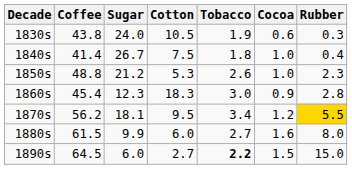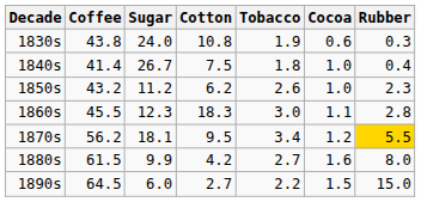 <table class="wikitable" align="center" style="text-align:right;">
 <tr>
 <th>Decade</th>
 <th>Coffee</th>
 <th>Sugar</th>
 <th>Cotton</th>
 <th>Tobacco</th>
 <th>Cocoa</th>
 <th>Rubber</th>
 </tr>
 <tr>
 <td>1830s</td>
 <td>43.8</td>
 <td>24.0</td>
-<td>10.5</td>
+<td>10.8</td>
 <td>1.9</td>
 <td>0.6</td>
 <td>0.3</td>
 </tr>
 <tr>
 <td>1840s</td>
 <td>41.4</td>
 <td>26.7</td>
 <td>7.5</td>
 <td>1.8</td>
 <td>1.0</td>
 <td>0.4</td>
 </tr>
 <tr>
 <td>1850s</td>
-<td>48.8</td>
-<td>21.2</td>
-<td>5.3</td>
+<td>43.2</td>
+<td>11.2</td>
+<td>6.2</td>
 <td>2.6</td>
 <td>1.0</td>
 <td>2.3</td>
 </tr>
 <tr>
 <td>1860s</td>
-<td>45.4</td>
+<td>45.5</td>
 <td>12.3</td>
 <td>18.3</td>
 <td>3.0</td>
-<td>0.9</td>
+<td>1.1</td>
 <td>2.8</td>
 </tr>
 <tr>
 <td>1870s</td>
 <td>56.2</td>
 <td>18.1</td>
 <td>9.5</td>
 <td>3.4</td>
 <td>1.2</td>
 <td style="background: gold;">5.5</td>
 </tr>
 <tr>
 <td>1880s</td>
 <td>61.5</td>
 <td>9.9</td>
-<td>6.0</td>
+<td>4.2</td>
 <td>2.7</td>
 <td>1.6</td>
 <td>8.0</td>
 </tr>
 <tr>
 <td>1890s</td>
 <td>64.5</td>
 <td>6.0</td>
 <td>2.7</td>
-<td><strong>2.2</strong></td>
+<td>2.2</td>
 <td>1.5</td>
 <td>15.0</td>
 </tr>
 </table>
